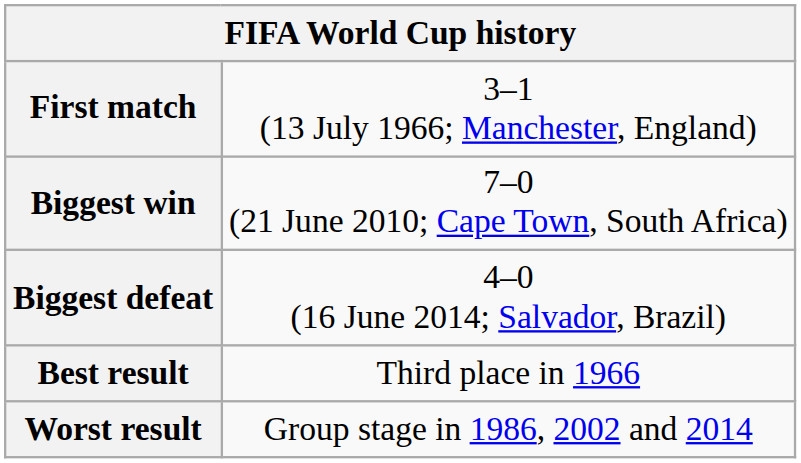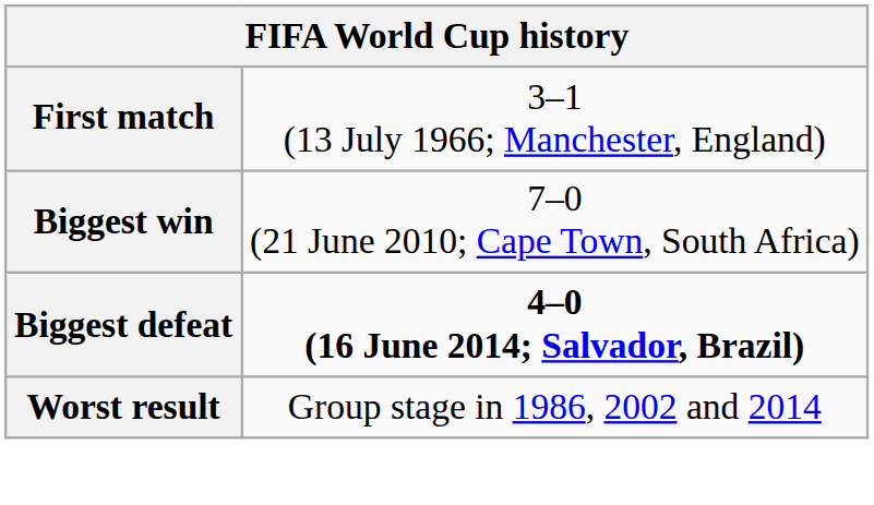 <table class="wikitable collapsible collapsed" style="text-align: center;font-size:90%;">
 <tr>
 <th colspan="2">FIFA World Cup history</th>
 </tr>
 <tr>
 <th>First match</th>
 <td> 3–1 <br>(13 July 1966; <a href='#'>Manchester</a>, England)</td>
 </tr>
 <tr>
 <th>Biggest win</th>
 <td> 7–0 <br>(21 June 2010; <a href='#'>Cape Town</a>, South Africa)</td>
 </tr>
 <tr>
 <th>Biggest defeat</th>
-<td> 4–0 <br>(16 June 2014; <a href='#'>Salvador</a>, Brazil)</td>
-</tr>
-<tr>
-<th>Best result</th>
-<td>Third place in <a href='#'>1966</a></td>
+<td><strong> 4–0 <br>(16 June 2014; <a href='#'>Salvador</a>, Brazil)</strong></td>
 </tr>
 <tr>
 <th>Worst result</th>
 <td>Group stage in <a href='#'>1986</a>, <a href='#'>2002</a> and <a href='#'>2014</a></td>
 </tr>
 </table>
